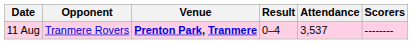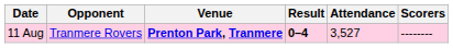 <table class="wikitable">
 <tr>
 <th>Date</th>
 <th>Opponent</th>
 <th>Venue</th>
 <th>Result</th>
 <th>Attendance</th>
 <th>Scorers</th>
 </tr>
 <tr style="background:#ffd0e3;">
 <td>11 Aug</td>
 <td><a href='#'>Tranmere Rovers</a><br></td>
 <td><strong><a href='#'>Prenton Park</a>, <a href='#'>Tranmere</a></strong></td>
-<td>0–4</td>
-<td>3,537</td>
+<td><strong>0–4</strong></td>
+<td>3,527</td>
 <td>--------</td>
 </tr>
 </table>
